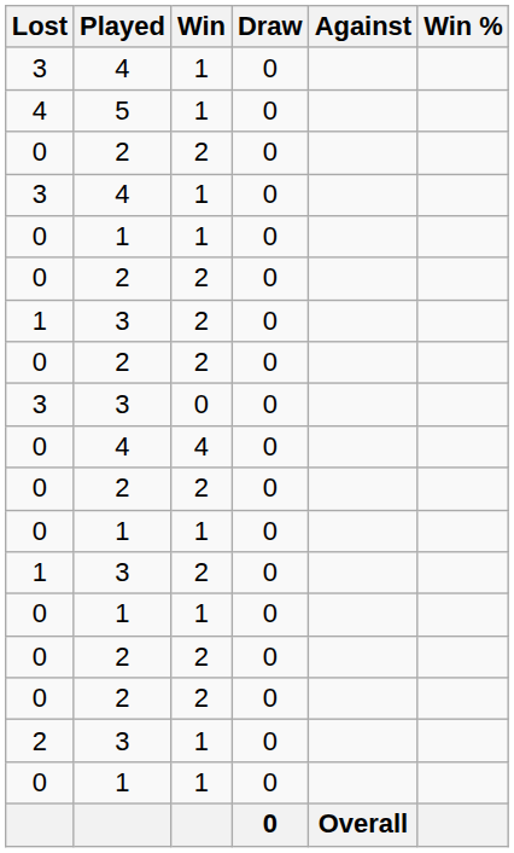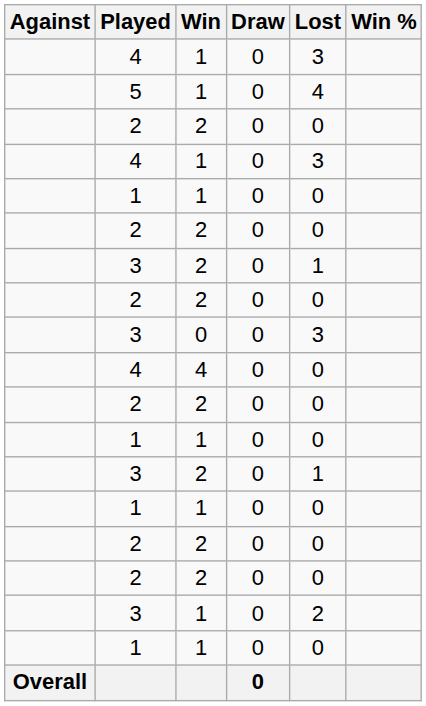 <table class="wikitable sortable" style="text-align:center;">
 <tr>
-<th>Lost</th>
+<th>Against</th>
 <th>Played</th>
 <th>Win</th>
 <th>Draw</th>
-<th>Against</th>
+<th>Lost</th>
 <th>Win %</th>
 </tr>
 <tr>
-<td>3</td>
+<td align=left></td>
 <td>4</td>
 <td>1</td>
 <td>0</td>
-<td align=left></td>
+<td>3</td>
 <td></td>
 </tr>
 <tr>
-<td>4</td>
+<td align=left></td>
 <td>5</td>
 <td>1</td>
 <td>0</td>
-<td align=left></td>
+<td>4</td>
 <td></td>
 </tr>
 <tr>
-<td>0</td>
+<td align=left></td>
 <td>2</td>
 <td>2</td>
 <td>0</td>
-<td align=left></td>
+<td>0</td>
 <td></td>
 </tr>
 <tr>
-<td>3</td>
+<td align=left></td>
 <td>4</td>
 <td>1</td>
 <td>0</td>
-<td align=left></td>
+<td>3</td>
 <td></td>
 </tr>
 <tr>
-<td>0</td>
+<td align=left></td>
 <td>1</td>
 <td>1</td>
 <td>0</td>
-<td align=left></td>
+<td>0</td>
 <td></td>
 </tr>
 <tr>
-<td>0</td>
+<td align=left></td>
 <td>2</td>
 <td>2</td>
 <td>0</td>
-<td align=left></td>
+<td>0</td>
 <td></td>
 </tr>
 <tr>
-<td>1</td>
+<td align=left></td>
 <td>3</td>
 <td>2</td>
 <td>0</td>
-<td align=left></td>
+<td>1</td>
 <td></td>
 </tr>
 <tr>
-<td>0</td>
+<td align=left></td>
 <td>2</td>
 <td>2</td>
 <td>0</td>
-<td align=left></td>
+<td>0</td>
 <td></td>
 </tr>
 <tr>
-<td>3</td>
+<td align=left></td>
 <td>3</td>
 <td>0</td>
 <td>0</td>
-<td align=left></td>
+<td>3</td>
 <td></td>
 </tr>
 <tr>
-<td>0</td>
+<td align=left></td>
 <td>4</td>
 <td>4</td>
 <td>0</td>
-<td align=left></td>
+<td>0</td>
 <td></td>
 </tr>
 <tr>
-<td>0</td>
+<td align=left></td>
 <td>2</td>
 <td>2</td>
 <td>0</td>
-<td align=left></td>
+<td>0</td>
 <td></td>
 </tr>
 <tr>
-<td>0</td>
+<td align=left></td>
 <td>1</td>
 <td>1</td>
 <td>0</td>
-<td align=left></td>
+<td>0</td>
 <td></td>
 </tr>
 <tr>
-<td>1</td>
+<td align=left></td>
 <td>3</td>
 <td>2</td>
 <td>0</td>
-<td align=left></td>
+<td>1</td>
 <td></td>
 </tr>
 <tr>
-<td>0</td>
+<td align=left></td>
 <td>1</td>
 <td>1</td>
 <td>0</td>
-<td align=left></td>
+<td>0</td>
 <td></td>
 </tr>
 <tr>
-<td>0</td>
+<td align=left></td>
 <td>2</td>
 <td>2</td>
 <td>0</td>
-<td align=left></td>
+<td>0</td>
 <td></td>
 </tr>
 <tr>
-<td>0</td>
+<td align=left></td>
 <td>2</td>
 <td>2</td>
 <td>0</td>
-<td align=left></td>
+<td>0</td>
 <td></td>
 </tr>
 <tr>
-<td>2</td>
+<td align=left></td>
 <td>3</td>
 <td>1</td>
 <td>0</td>
-<td align=left></td>
+<td>2</td>
 <td></td>
 </tr>
 <tr>
-<td>0</td>
+<td align=left></td>
 <td>1</td>
 <td>1</td>
 <td>0</td>
-<td align=left></td>
+<td>0</td>
 <td></td>
 </tr>
 <tr>
-<th></th>
+<th>Overall</th>
 <th></th>
 <th></th>
 <th>0</th>
-<th>Overall</th>
+<th></th>
 <th></th>
 </tr>
 </table>
